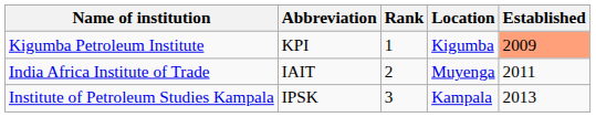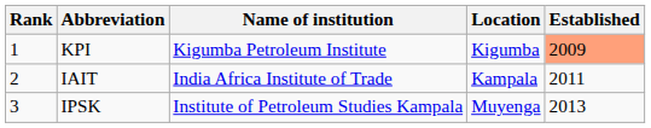 <table class="wikitable sortable">
 <tr>
+<th>Rank</th>
+<th>Abbreviation</th>
 <th>Name of institution</th>
-<th>Abbreviation</th>
-<th>Rank</th>
 <th>Location</th>
 <th>Established</th>
 </tr>
 <tr>
+<td>1</td>
+<td>KPI</td>
 <td><a href='#'>Kigumba Petroleum Institute</a></td>
-<td>KPI</td>
-<td>1</td>
 <td><a href='#'>Kigumba</a></td>
 <td style="background: lightsalmon;">2009</td>
 </tr>
 <tr>
+<td>2</td>
+<td>IAIT</td>
 <td><a href='#'>India Africa Institute of Trade</a></td>
-<td>IAIT</td>
-<td>2</td>
-<td><a href='#'>Muyenga</a></td>
+<td><a href='#'>Kampala</a></td>
 <td>2011</td>
 </tr>
 <tr>
+<td>3</td>
+<td>IPSK</td>
 <td><a href='#'>Institute of Petroleum Studies Kampala</a></td>
-<td>IPSK</td>
-<td>3</td>
-<td><a href='#'>Kampala</a></td>
+<td><a href='#'>Muyenga</a></td>
 <td>2013</td>
 </tr>
 </table>
